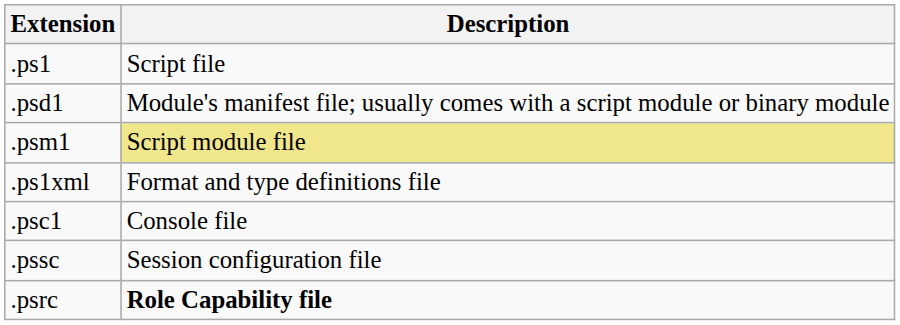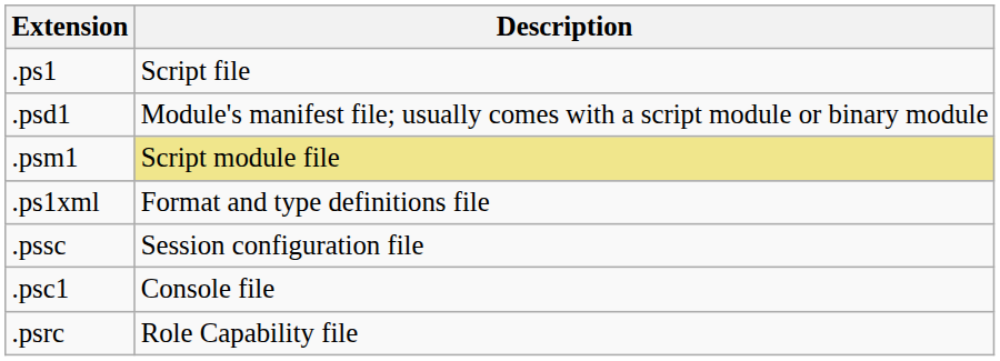 <table class="wikitable">
 <tr>
 <th>Extension</th>
 <th>Description</th>
 </tr>
 <tr>
 <td>.ps1</td>
 <td>Script file</td>
 </tr>
 <tr>
 <td>.psd1</td>
 <td>Module's manifest file; usually comes with a script module or binary module</td>
 </tr>
 <tr>
 <td>.psm1</td>
 <td style="background: khaki;">Script module file</td>
 </tr>
 <tr>
 <td>.ps1xml</td>
 <td>Format and type definitions file</td>
 </tr>
 <tr>
+<td>.pssc</td>
+<td>Session configuration file</td>
+</tr>
+<tr>
 <td>.psc1</td>
 <td>Console file</td>
 </tr>
 <tr>
-<td>.pssc</td>
-<td>Session configuration file</td>
-</tr>
-<tr>
 <td>.psrc</td>
-<td><strong>Role Capability file</strong></td>
+<td>Role Capability file</td>
 </tr>
 </table>
